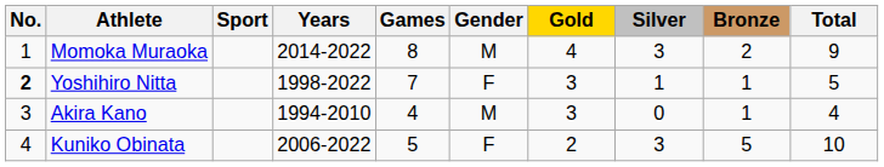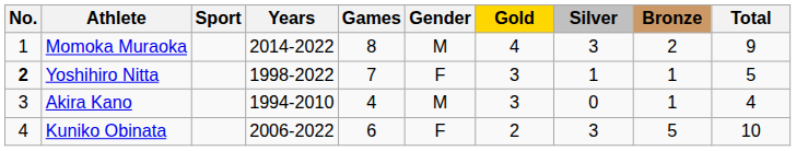 <table class="wikitable sortable">
 <tr>
 <th>No.</th>
 <th>Athlete</th>
 <th>Sport</th>
 <th>Years</th>
 <th>Games</th>
 <th>Gender</th>
 <th style="background:gold; width:4.0em; font-weight:bold;">Gold</th>
 <th style="background:silver; width:4.0em; font-weight:bold;">Silver</th>
 <th style="background:#c96; width:4.0em; font-weight:bold;">Bronze</th>
 <th style="width:4.0em;">Total</th>
 </tr>
 <tr align=center>
 <td>1</td>
 <td align=left><a href='#'>Momoka Muraoka</a></td>
 <td align=left></td>
 <td>2014-2022</td>
 <td>8</td>
 <td>M</td>
 <td>4</td>
 <td>3</td>
 <td>2</td>
 <td>9</td>
 </tr>
 <tr align=center>
 <td><strong>2</strong></td>
 <td align=left><a href='#'>Yoshihiro Nitta</a></td>
 <td align=left></td>
 <td>1998-2022</td>
 <td>7</td>
 <td>F</td>
 <td>3</td>
 <td>1</td>
 <td>1</td>
 <td>5</td>
 </tr>
 <tr align=center>
 <td>3</td>
 <td align=left><a href='#'>Akira Kano</a></td>
 <td align=left></td>
 <td>1994-2010</td>
 <td>4</td>
 <td>M</td>
 <td>3</td>
 <td>0</td>
 <td>1</td>
 <td>4</td>
 </tr>
 <tr align=center>
 <td>4</td>
 <td align=left><a href='#'>Kuniko Obinata</a></td>
 <td align=left></td>
 <td>2006-2022</td>
-<td>5</td>
+<td>6</td>
 <td>F</td>
 <td>2</td>
 <td>3</td>
 <td>5</td>
 <td>10</td>
 </tr>
 </table>
